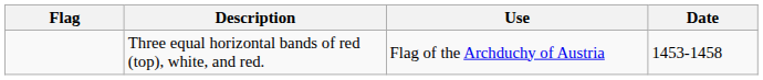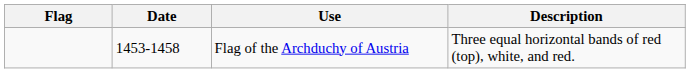 <table class="wikitable">
 <tr>
 <th style="width:110px;">Flag</th>
+<th style="width:100px;">Date</th>
+<th style="width:250px;">Use</th>
 <th style="width:250px;">Description</th>
-<th style="width:250px;">Use</th>
-<th style="width:100px;">Date</th>
 </tr>
 <tr>
 <td></td>
+<td>1453-1458</td>
+<td>Flag of the <a href='#'>Archduchy of Austria</a></td>
 <td>Three equal horizontal bands of red (top), white, and red.</td>
-<td>Flag of the <a href='#'>Archduchy of Austria</a></td>
-<td>1453-1458</td>
 </tr>
 </table>
